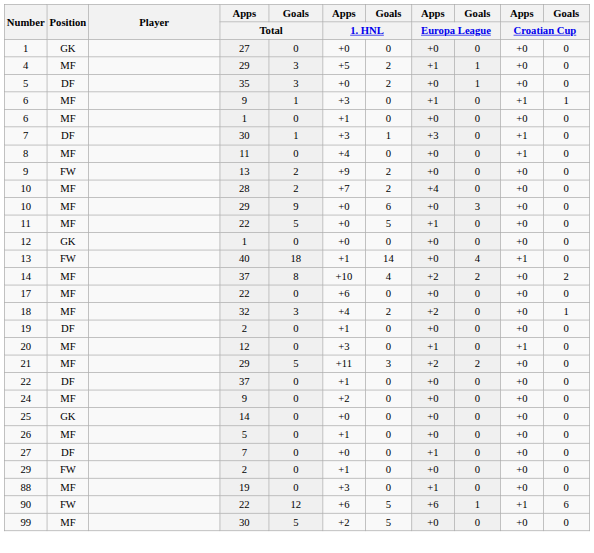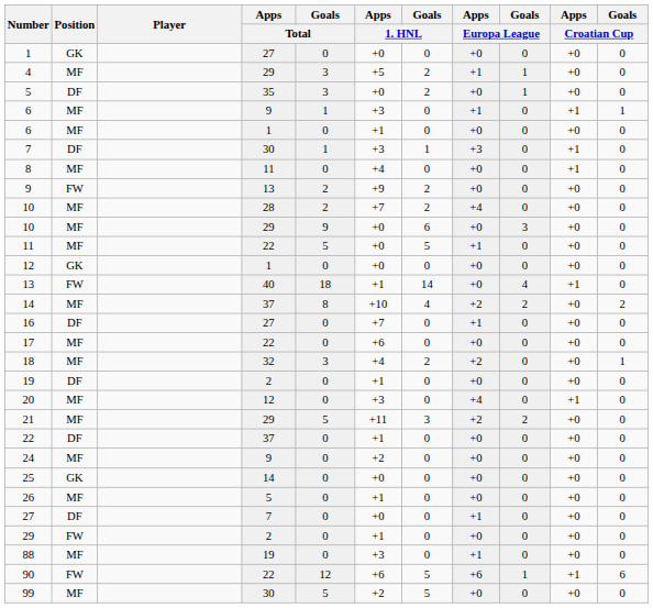 <table class="wikitable sortable" style="font-size: 95%; text-align: center;">
 <tr>
 <th width=40  rowspan="2"  align="center">Number</th>
 <th width=40  rowspan="2"  align="center">Position</th>
 <th width=180 rowspan="2"  align="center">Player</th>
 <th>Apps</th>
 <th>Goals</th>
 <th>Apps</th>
 <th>Goals</th>
 <th>Apps</th>
 <th>Goals</th>
 <th>Apps</th>
 <th>Goals</th>
 </tr>
 <tr>
 <th class="unsortable" width=140 colspan="2" align="center">Total</th>
 <th class="unsortable" width=120 colspan="2" align="center"><a href='#'>1. HNL</a></th>
 <th class="unsortable" width=120 colspan="2" align="center"><a href='#'>Europa League</a></th>
 <th class="unsortable" width=120 colspan="2" align="center"><a href='#'>Croatian Cup</a></th>
 </tr>
 <tr>
 <td>1</td>
 <td>GK</td>
 <td style="text-align:left;"> </td>
 <td style="background: #F0F0F0">27</td>
 <td style="background: #F0F0F0">0</td>
 <td>+0</td>
 <td>0</td>
 <td style="background: #F0F0F0">+0</td>
 <td style="background: #F0F0F0">0</td>
 <td>+0</td>
 <td>0</td>
 </tr>
 <tr>
 <td>4</td>
 <td>MF</td>
 <td style="text-align:left;"> </td>
 <td style="background: #F0F0F0">29</td>
 <td style="background: #F0F0F0">3</td>
 <td>+5</td>
 <td>2</td>
 <td style="background: #F0F0F0">+1</td>
 <td style="background: #F0F0F0">1</td>
 <td>+0</td>
 <td>0</td>
 </tr>
 <tr>
 <td>5</td>
 <td>DF</td>
 <td style="text-align:left;"> </td>
 <td style="background: #F0F0F0">35</td>
 <td style="background: #F0F0F0">3</td>
 <td>+0</td>
 <td>2</td>
 <td style="background: #F0F0F0">+0</td>
 <td style="background: #F0F0F0">1</td>
 <td>+0</td>
 <td>0</td>
 </tr>
 <tr>
 <td>6</td>
 <td>MF</td>
 <td style="text-align:left;"> </td>
 <td style="background: #F0F0F0">9</td>
 <td style="background: #F0F0F0">1</td>
 <td>+3</td>
 <td>0</td>
 <td style="background: #F0F0F0">+1</td>
 <td style="background: #F0F0F0">0</td>
 <td>+1</td>
 <td>1</td>
 </tr>
 <tr>
 <td>6</td>
 <td>MF</td>
 <td style="text-align:left;"> </td>
 <td style="background: #F0F0F0">1</td>
 <td style="background: #F0F0F0">0</td>
 <td>+1</td>
 <td>0</td>
 <td style="background: #F0F0F0">+0</td>
 <td style="background: #F0F0F0">0</td>
 <td>+0</td>
 <td>0</td>
 </tr>
 <tr>
 <td>7</td>
 <td>DF</td>
 <td style="text-align:left;"> </td>
 <td style="background: #F0F0F0">30</td>
 <td style="background: #F0F0F0">1</td>
 <td>+3</td>
 <td>1</td>
 <td style="background: #F0F0F0">+3</td>
 <td style="background: #F0F0F0">0</td>
 <td>+1</td>
 <td>0</td>
 </tr>
 <tr>
 <td>8</td>
 <td>MF</td>
 <td style="text-align:left;"> </td>
 <td style="background: #F0F0F0">11</td>
 <td style="background: #F0F0F0">0</td>
 <td>+4</td>
 <td>0</td>
 <td style="background: #F0F0F0">+0</td>
 <td style="background: #F0F0F0">0</td>
 <td>+1</td>
 <td>0</td>
 </tr>
 <tr>
 <td>9</td>
 <td>FW</td>
 <td style="text-align:left;"> </td>
 <td style="background: #F0F0F0">13</td>
 <td style="background: #F0F0F0">2</td>
 <td>+9</td>
 <td>2</td>
 <td style="background: #F0F0F0">+0</td>
 <td style="background: #F0F0F0">0</td>
 <td>+0</td>
 <td>0</td>
 </tr>
 <tr>
 <td>10</td>
 <td>MF</td>
 <td style="text-align:left;"> </td>
 <td style="background: #F0F0F0">28</td>
 <td style="background: #F0F0F0">2</td>
 <td>+7</td>
 <td>2</td>
 <td style="background: #F0F0F0">+4</td>
 <td style="background: #F0F0F0">0</td>
 <td>+0</td>
 <td>0</td>
 </tr>
 <tr>
 <td>10</td>
 <td>MF</td>
 <td style="text-align:left;"> </td>
 <td style="background: #F0F0F0">29</td>
 <td style="background: #F0F0F0">9</td>
 <td>+0</td>
 <td>6</td>
 <td style="background: #F0F0F0">+0</td>
 <td style="background: #F0F0F0">3</td>
 <td>+0</td>
 <td>0</td>
 </tr>
 <tr>
 <td>11</td>
 <td>MF</td>
 <td style="text-align:left;"> </td>
 <td style="background: #F0F0F0">22</td>
 <td style="background: #F0F0F0">5</td>
 <td>+0</td>
 <td>5</td>
 <td style="background: #F0F0F0">+1</td>
 <td style="background: #F0F0F0">0</td>
 <td>+0</td>
 <td>0</td>
 </tr>
 <tr>
 <td>12</td>
 <td>GK</td>
 <td style="text-align:left;"> </td>
 <td style="background: #F0F0F0">1</td>
 <td style="background: #F0F0F0">0</td>
 <td>+0</td>
 <td>0</td>
 <td style="background: #F0F0F0">+0</td>
 <td style="background: #F0F0F0">0</td>
 <td>+0</td>
 <td>0</td>
 </tr>
 <tr>
 <td>13</td>
 <td>FW</td>
 <td style="text-align:left;"> </td>
 <td style="background: #F0F0F0">40</td>
 <td style="background: #F0F0F0">18</td>
 <td>+1</td>
 <td>14</td>
 <td style="background: #F0F0F0">+0</td>
 <td style="background: #F0F0F0">4</td>
 <td>+1</td>
 <td>0</td>
 </tr>
 <tr>
 <td>14</td>
 <td>MF</td>
 <td style="text-align:left;"> </td>
 <td style="background: #F0F0F0">37</td>
 <td style="background: #F0F0F0">8</td>
 <td>+10</td>
 <td>4</td>
 <td style="background: #F0F0F0">+2</td>
 <td style="background: #F0F0F0">2</td>
 <td>+0</td>
 <td>2</td>
 </tr>
 <tr>
+<td>16</td>
+<td>DF</td>
+<td style="text-align:left;"> </td>
+<td style="background: #F0F0F0">27</td>
+<td style="background: #F0F0F0">0</td>
+<td>+7</td>
+<td>0</td>
+<td style="background: #F0F0F0">+1</td>
+<td style="background: #F0F0F0">0</td>
+<td>+0</td>
+<td>0</td>
+</tr>
+<tr>
 <td>17</td>
 <td>MF</td>
 <td style="text-align:left;"> </td>
 <td style="background: #F0F0F0">22</td>
 <td style="background: #F0F0F0">0</td>
 <td>+6</td>
 <td>0</td>
 <td style="background: #F0F0F0">+0</td>
 <td style="background: #F0F0F0">0</td>
 <td>+0</td>
 <td>0</td>
 </tr>
 <tr>
 <td>18</td>
 <td>MF</td>
 <td style="text-align:left;"> </td>
 <td style="background: #F0F0F0">32</td>
 <td style="background: #F0F0F0">3</td>
 <td>+4</td>
 <td>2</td>
 <td style="background: #F0F0F0">+2</td>
 <td style="background: #F0F0F0">0</td>
 <td>+0</td>
 <td>1</td>
 </tr>
 <tr>
 <td>19</td>
 <td>DF</td>
 <td style="text-align:left;"> </td>
 <td style="background: #F0F0F0">2</td>
 <td style="background: #F0F0F0">0</td>
 <td>+1</td>
 <td>0</td>
 <td style="background: #F0F0F0">+0</td>
 <td style="background: #F0F0F0">0</td>
 <td>+0</td>
 <td>0</td>
 </tr>
 <tr>
 <td>20</td>
 <td>MF</td>
 <td style="text-align:left;"> </td>
 <td style="background: #F0F0F0">12</td>
 <td style="background: #F0F0F0">0</td>
 <td>+3</td>
 <td>0</td>
-<td style="background: #F0F0F0">+1</td>
+<td style="background: #F0F0F0">+4</td>
 <td style="background: #F0F0F0">0</td>
 <td>+1</td>
 <td>0</td>
 </tr>
 <tr>
 <td>21</td>
 <td>MF</td>
 <td style="text-align:left;"> </td>
 <td style="background: #F0F0F0">29</td>
 <td style="background: #F0F0F0">5</td>
 <td>+11</td>
 <td>3</td>
 <td style="background: #F0F0F0">+2</td>
 <td style="background: #F0F0F0">2</td>
 <td>+0</td>
 <td>0</td>
 </tr>
 <tr>
 <td>22</td>
 <td>DF</td>
 <td style="text-align:left;"> </td>
 <td style="background: #F0F0F0">37</td>
 <td style="background: #F0F0F0">0</td>
 <td>+1</td>
 <td>0</td>
 <td style="background: #F0F0F0">+0</td>
 <td style="background: #F0F0F0">0</td>
 <td>+0</td>
 <td>0</td>
 </tr>
 <tr>
 <td>24</td>
 <td>MF</td>
 <td style="text-align:left;"> </td>
 <td style="background: #F0F0F0">9</td>
 <td style="background: #F0F0F0">0</td>
 <td>+2</td>
 <td>0</td>
 <td style="background: #F0F0F0">+0</td>
 <td style="background: #F0F0F0">0</td>
 <td>+0</td>
 <td>0</td>
 </tr>
 <tr>
 <td>25</td>
 <td>GK</td>
 <td style="text-align:left;"> </td>
 <td style="background: #F0F0F0">14</td>
 <td style="background: #F0F0F0">0</td>
 <td>+0</td>
 <td>0</td>
 <td style="background: #F0F0F0">+0</td>
 <td style="background: #F0F0F0">0</td>
 <td>+0</td>
 <td>0</td>
 </tr>
 <tr>
 <td>26</td>
 <td>MF</td>
 <td style="text-align:left;"> </td>
 <td style="background: #F0F0F0">5</td>
 <td style="background: #F0F0F0">0</td>
 <td>+1</td>
 <td>0</td>
 <td style="background: #F0F0F0">+0</td>
 <td style="background: #F0F0F0">0</td>
 <td>+0</td>
 <td>0</td>
 </tr>
 <tr>
 <td>27</td>
 <td>DF</td>
 <td style="text-align:left;"> </td>
 <td style="background: #F0F0F0">7</td>
 <td style="background: #F0F0F0">0</td>
 <td>+0</td>
 <td>0</td>
 <td style="background: #F0F0F0">+1</td>
 <td style="background: #F0F0F0">0</td>
 <td>+0</td>
 <td>0</td>
 </tr>
 <tr>
 <td>29</td>
 <td>FW</td>
 <td style="text-align:left;"> </td>
 <td style="background: #F0F0F0">2</td>
 <td style="background: #F0F0F0">0</td>
 <td>+1</td>
 <td>0</td>
 <td style="background: #F0F0F0">+0</td>
 <td style="background: #F0F0F0">0</td>
 <td>+0</td>
 <td>0</td>
 </tr>
 <tr>
 <td>88</td>
 <td>MF</td>
 <td style="text-align:left;"> </td>
 <td style="background: #F0F0F0">19</td>
 <td style="background: #F0F0F0">0</td>
 <td>+3</td>
 <td>0</td>
 <td style="background: #F0F0F0">+1</td>
 <td style="background: #F0F0F0">0</td>
 <td>+0</td>
 <td>0</td>
 </tr>
 <tr>
 <td>90</td>
 <td>FW</td>
 <td style="text-align:left;"> </td>
 <td style="background: #F0F0F0">22</td>
 <td style="background: #F0F0F0">12</td>
 <td>+6</td>
 <td>5</td>
 <td style="background: #F0F0F0">+6</td>
 <td style="background: #F0F0F0">1</td>
 <td>+1</td>
 <td>6</td>
 </tr>
 <tr>
 <td>99</td>
 <td>MF</td>
 <td style="text-align:left;"> </td>
 <td style="background: #F0F0F0">30</td>
 <td style="background: #F0F0F0">5</td>
 <td>+2</td>
 <td>5</td>
 <td style="background: #F0F0F0">+0</td>
 <td style="background: #F0F0F0">0</td>
 <td>+0</td>
 <td>0</td>
 </tr>
 </table>
